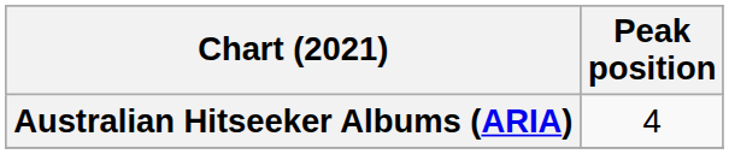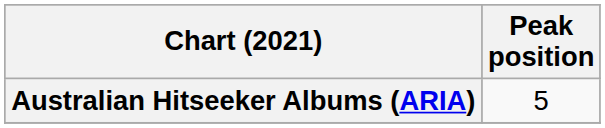 <table class="wikitable sortable plainrowheaders" style="text-align:center">
 <tr>
 <th scope="col">Chart (2021)</th>
 <th scope="col">Peak<br>position</th>
 </tr>
 <tr>
 <th scope="row">Australian Hitseeker Albums (<a href='#'>ARIA</a>)</th>
-<td>4</td>
+<td>5</td>
 </tr>
 <tr>
 </tr>
 <tr>
 </tr>
 <tr>
 </tr>
 <tr>
 </tr>
 <tr>
 </tr>
 <tr>
 </tr>
 <tr>
 </tr>
 <tr>
 </tr>
 <tr>
 </tr>
 <tr>
 </tr>
 </table>
